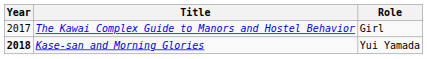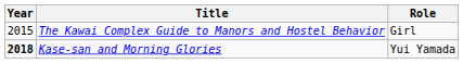 <table class="wikitable">
 <tr>
 <th>Year</th>
 <th>Title</th>
 <th>Role</th>
 </tr>
 <tr>
-<td>2017</td>
+<td>2015</td>
 <td><em><a href='#'>The Kawai Complex Guide to Manors and Hostel Behavior</a></em></td>
 <td>Girl</td>
 </tr>
 <tr>
 <td><strong>2018</strong></td>
 <td><em><a href='#'>Kase-san and Morning Glories</a></em></td>
 <td>Yui Yamada</td>
 </tr>
 </table>
